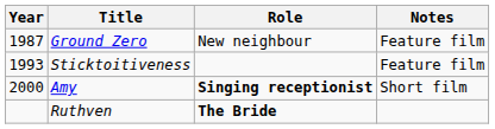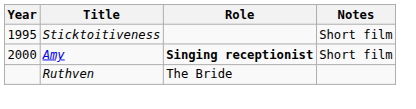 <table class="wikitable sortable plainrowheaders">
 <tr>
 <th>Year</th>
 <th>Title</th>
 <th>Role</th>
 <th>Notes</th>
 </tr>
 <tr>
-<td>1987</td>
-<td><em><a href='#'>Ground Zero</a></em></td>
-<td>New neighbour</td>
-<td>Feature film</td>
-</tr>
-<tr>
-<td>1993</td>
+<td>1995</td>
 <td><em>Sticktoitiveness</em></td>
 <td></td>
-<td>Feature film</td>
+<td>Short film</td>
 </tr>
 <tr>
 <td>2000</td>
 <td><em><a href='#'>Amy</a></em></td>
 <td><strong>Singing receptionist</strong></td>
 <td>Short film</td>
 </tr>
 <tr>
 <td></td>
 <td><em>Ruthven</em></td>
-<td><strong>The Bride</strong></td>
+<td>The Bride</td>
 <td></td>
 </tr>
 </table>
